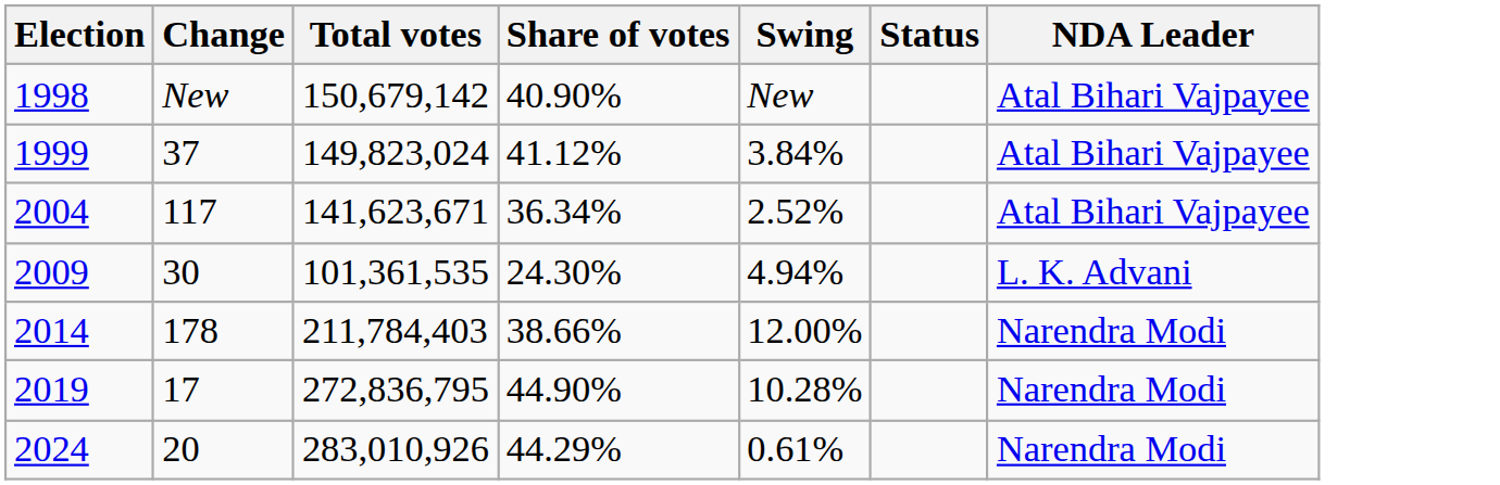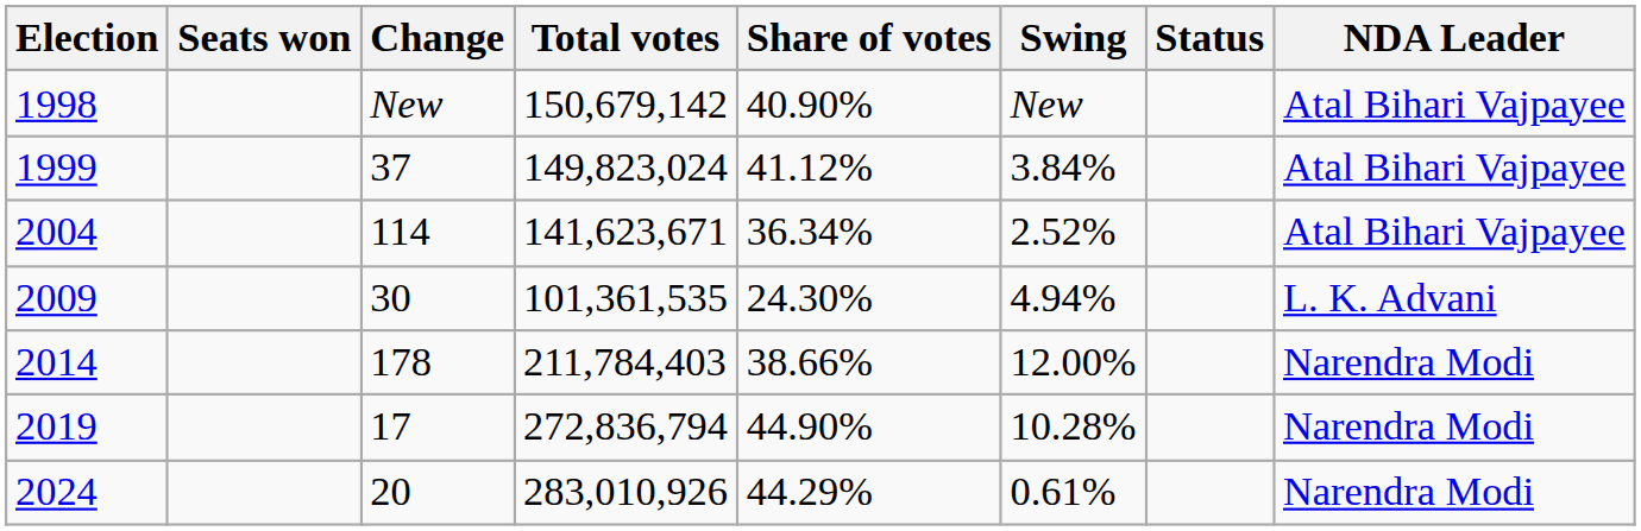 <table class="wikitable sortable">
 <tr>
 <th align=center>Election</th>
+<th>Seats won</th>
 <th>Change</th>
 <th>Total votes</th>
 <th>Share of votes</th>
 <th>Swing</th>
 <th align=center>Status</th>
 <th>NDA Leader</th>
 </tr>
 <tr>
 <td><a href='#'>1998</a></td>
+<td></td>
 <td><em>New</em></td>
 <td>150,679,142</td>
 <td>40.90%</td>
 <td><em>New</em></td>
 <td></td>
 <td><a href='#'>Atal Bihari Vajpayee</a></td>
 </tr>
 <tr>
 <td><a href='#'>1999</a></td>
+<td></td>
 <td>37</td>
 <td>149,823,024</td>
 <td>41.12%</td>
 <td>3.84%</td>
 <td></td>
 <td><a href='#'>Atal Bihari Vajpayee</a></td>
 </tr>
 <tr>
 <td><a href='#'>2004</a></td>
-<td>117</td>
+<td></td>
+<td>114</td>
 <td>141,623,671</td>
 <td>36.34%</td>
 <td>2.52%</td>
 <td></td>
 <td><a href='#'>Atal Bihari Vajpayee</a></td>
 </tr>
 <tr>
 <td><a href='#'>2009</a></td>
+<td></td>
 <td>30</td>
 <td>101,361,535</td>
 <td>24.30%</td>
 <td>4.94%</td>
 <td></td>
 <td><a href='#'>L. K. Advani</a></td>
 </tr>
 <tr>
 <td><a href='#'>2014</a></td>
+<td></td>
 <td>178</td>
 <td>211,784,403</td>
 <td>38.66%</td>
 <td>12.00%</td>
 <td></td>
 <td><a href='#'>Narendra Modi</a></td>
 </tr>
 <tr>
 <td><a href='#'>2019</a></td>
+<td></td>
 <td>17</td>
-<td>272,836,795</td>
+<td>272,836,794</td>
 <td>44.90%</td>
 <td>10.28%</td>
 <td></td>
 <td><a href='#'>Narendra Modi</a></td>
 </tr>
 <tr>
 <td><a href='#'>2024</a></td>
+<td></td>
 <td>20</td>
 <td>283,010,926</td>
 <td>44.29%</td>
 <td>0.61%</td>
 <td></td>
 <td><a href='#'>Narendra Modi</a></td>
 </tr>
 </table>
